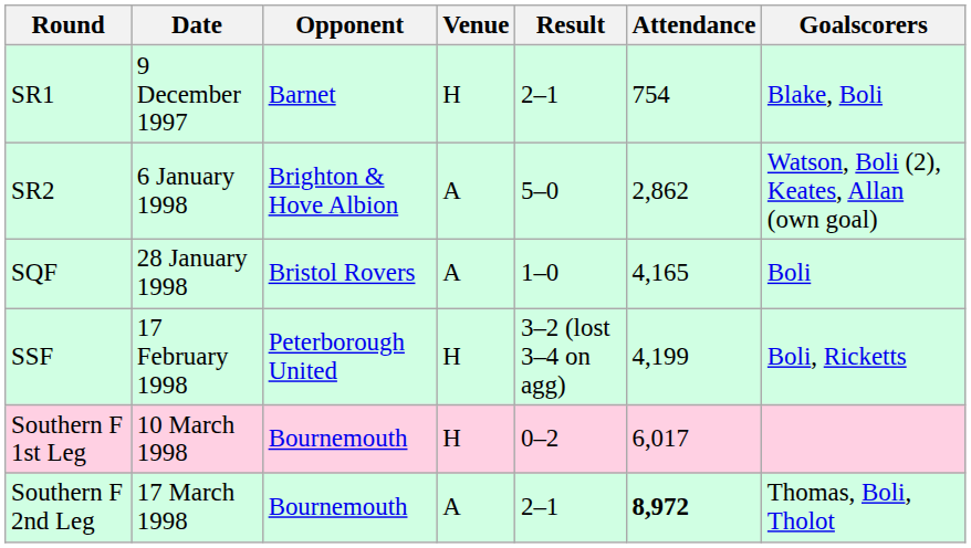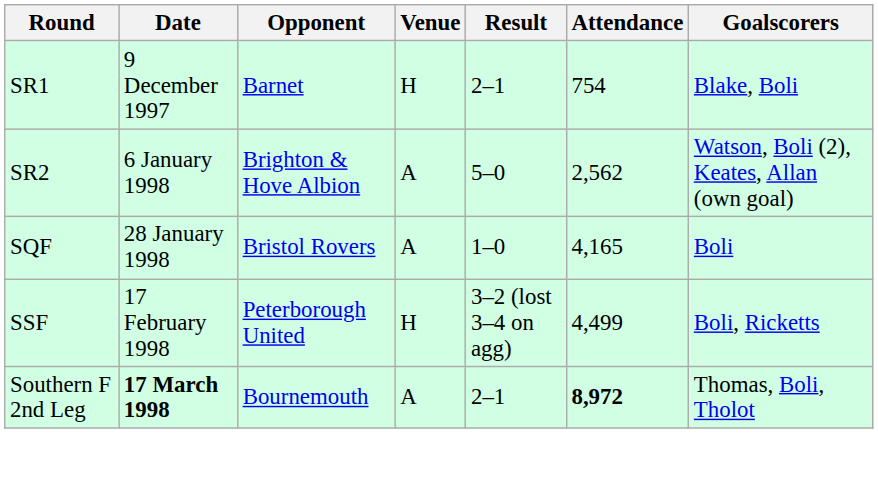 <table class="wikitable">
 <tr>
 <th>Round</th>
 <th>Date</th>
 <th>Opponent</th>
 <th>Venue</th>
 <th>Result</th>
 <th>Attendance</th>
 <th>Goalscorers</th>
 </tr>
 <tr style="background-color: #d0ffe3;">
 <td>SR1</td>
 <td>9 December 1997</td>
 <td><a href='#'>Barnet</a></td>
 <td>H</td>
 <td>2–1</td>
 <td>754</td>
 <td><a href='#'>Blake</a>, <a href='#'>Boli</a></td>
 </tr>
 <tr style="background-color: #d0ffe3;">
 <td>SR2</td>
 <td>6 January 1998</td>
 <td><a href='#'>Brighton & Hove Albion</a></td>
 <td>A</td>
 <td>5–0</td>
-<td>2,862</td>
+<td>2,562</td>
 <td><a href='#'>Watson</a>, <a href='#'>Boli</a> (2), <a href='#'>Keates</a>, <a href='#'>Allan</a> (own goal)</td>
 </tr>
 <tr style="background-color: #d0ffe3;">
 <td>SQF</td>
 <td>28 January 1998</td>
 <td><a href='#'>Bristol Rovers</a></td>
 <td>A</td>
 <td>1–0 </td>
 <td>4,165</td>
 <td><a href='#'>Boli</a></td>
 </tr>
 <tr style="background-color: #d0ffe3;">
 <td>SSF</td>
 <td>17 February 1998</td>
 <td><a href='#'>Peterborough United</a></td>
 <td>H</td>
 <td>3–2 (lost 3–4 on agg)</td>
-<td>4,199</td>
+<td>4,499</td>
 <td><a href='#'>Boli</a>, <a href='#'>Ricketts</a></td>
-</tr>
-<tr style="background-color: #ffd0e3;">
-<td>Southern F 1st Leg</td>
-<td>10 March 1998</td>
-<td><a href='#'>Bournemouth</a></td>
-<td>H</td>
-<td>0–2</td>
-<td>6,017</td>
-<td></td>
 </tr>
 <tr style="background-color: #d0ffe3;">
 <td>Southern F 2nd Leg</td>
-<td>17 March 1998</td>
+<td><strong>17 March 1998</strong></td>
 <td><a href='#'>Bournemouth</a></td>
 <td>A</td>
 <td>2–1</td>
 <td><strong>8,972</strong></td>
 <td>Thomas, <a href='#'>Boli</a>, <a href='#'>Tholot</a></td>
 </tr>
 </table>
